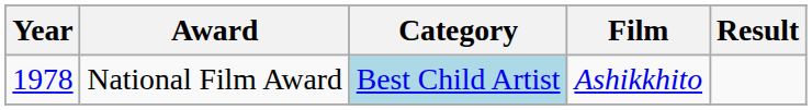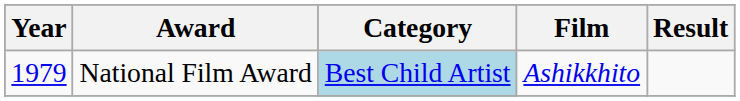 <table class="wikitable" style="font-size: 95%;">
 <tr>
 <th>Year</th>
 <th>Award</th>
 <th>Category</th>
 <th>Film</th>
 <th>Result</th>
 </tr>
 <tr>
-<td><a href='#'>1978</a></td>
+<td><a href='#'>1979</a></td>
 <td>National Film Award</td>
 <td style="background: lightblue;"><a href='#'>Best Child Artist</a></td>
 <td><em><a href='#'>Ashikkhito</a></em></td>
 <td></td>
 </tr>
 </table>
